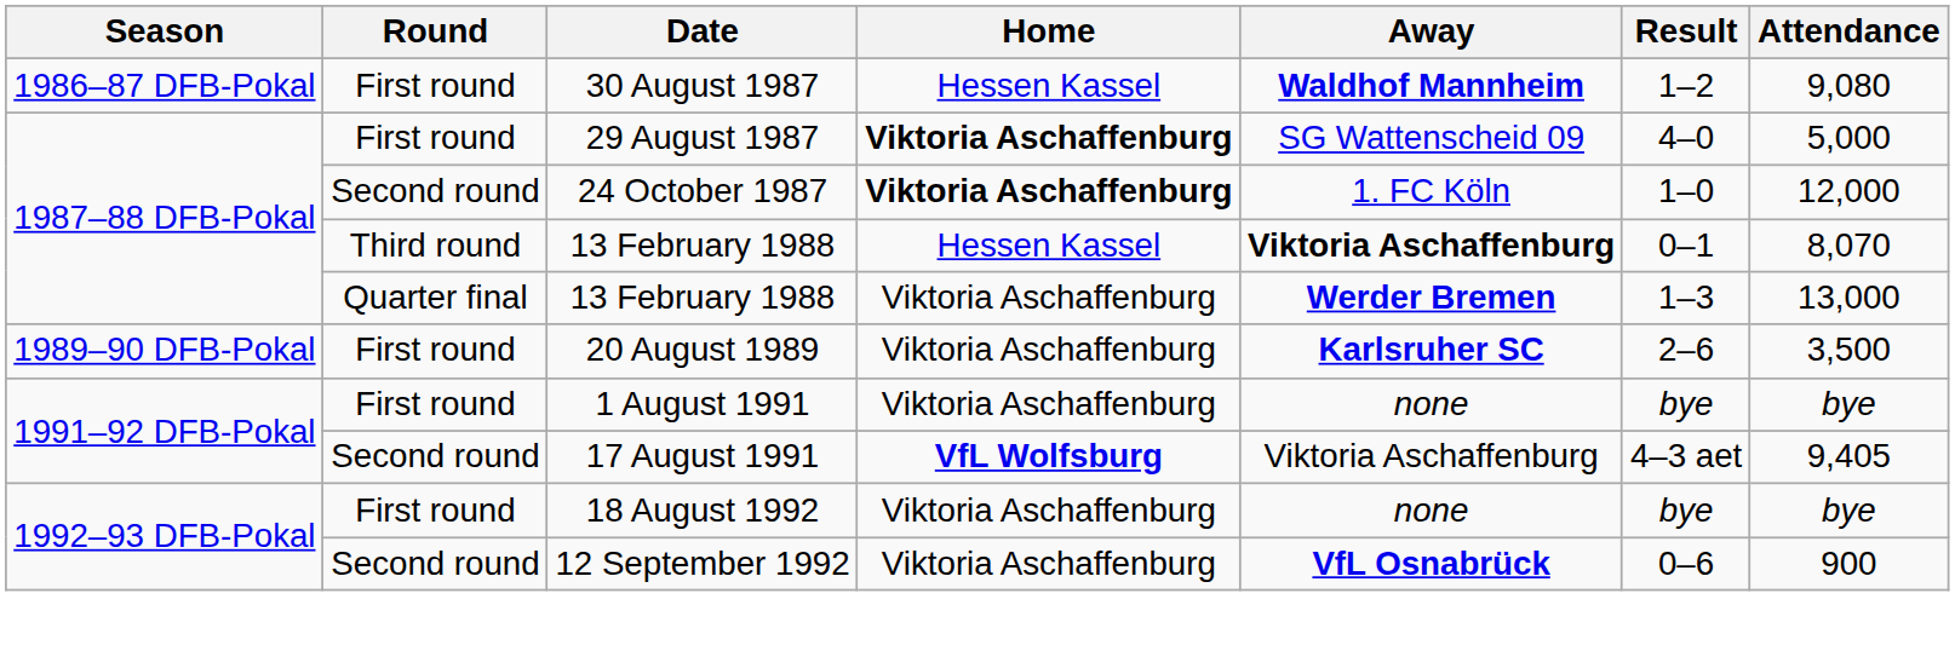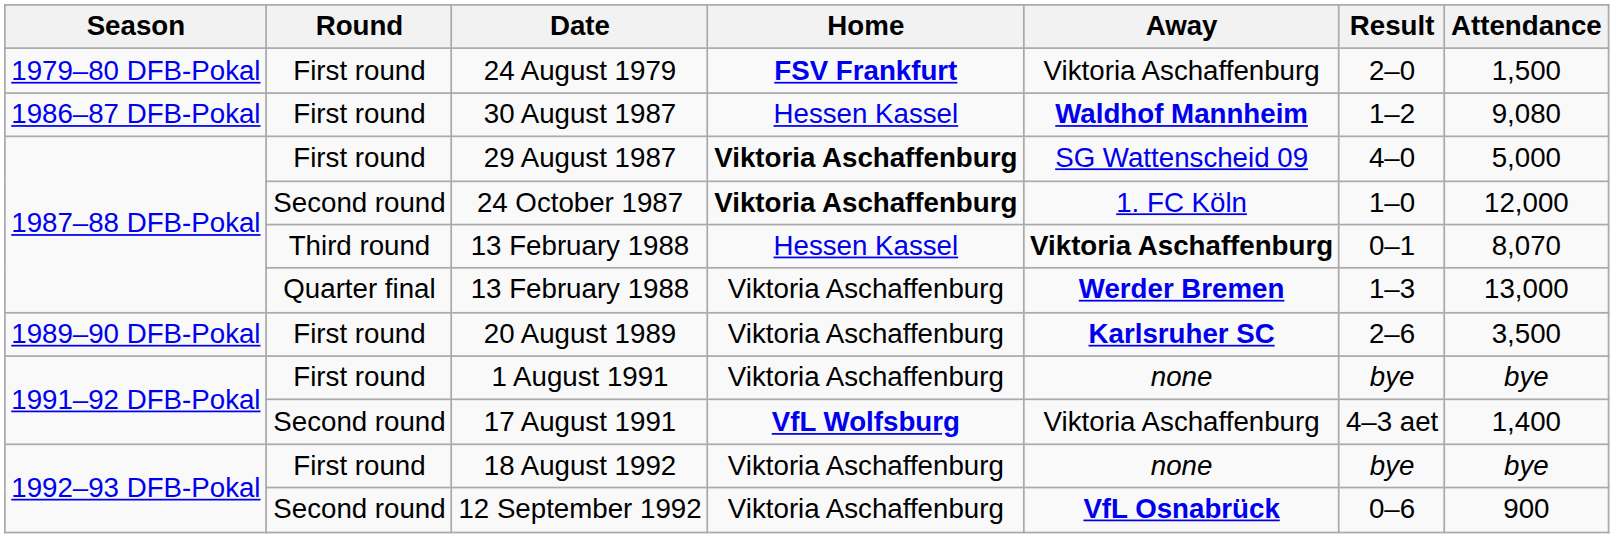 <table class="wikitable">
 <tr>
 <th>Season</th>
 <th>Round</th>
 <th>Date</th>
 <th>Home</th>
 <th>Away</th>
 <th>Result</th>
 <th>Attendance</th>
+</tr>
+<tr align="center">
+<td><a href='#'>1979–80 DFB-Pokal</a></td>
+<td>First round</td>
+<td>24 August 1979</td>
+<td><strong><a href='#'>FSV Frankfurt</a></strong></td>
+<td>Viktoria Aschaffenburg</td>
+<td>2–0</td>
+<td>1,500</td>
 </tr>
 <tr align="center">
 <td><a href='#'>1986–87 DFB-Pokal</a></td>
 <td>First round</td>
 <td>30 August 1987</td>
 <td><a href='#'>Hessen Kassel</a></td>
 <td><strong><a href='#'>Waldhof Mannheim</a></strong></td>
 <td>1–2</td>
 <td>9,080</td>
 </tr>
 <tr align="center">
 <td rowspan=4><a href='#'>1987–88 DFB-Pokal</a></td>
 <td>First round</td>
 <td>29 August 1987</td>
 <td><strong>Viktoria Aschaffenburg</strong></td>
 <td><a href='#'>SG Wattenscheid 09</a></td>
 <td>4–0</td>
 <td>5,000</td>
 </tr>
 <tr align="center">
 <td>Second round</td>
 <td>24 October 1987</td>
 <td><strong>Viktoria Aschaffenburg</strong></td>
 <td><a href='#'>1. FC Köln</a></td>
 <td>1–0</td>
 <td>12,000</td>
 </tr>
 <tr align="center">
 <td>Third round</td>
 <td>13 February 1988</td>
 <td><a href='#'>Hessen Kassel</a></td>
 <td><strong>Viktoria Aschaffenburg</strong></td>
 <td>0–1</td>
 <td>8,070</td>
 </tr>
 <tr align="center">
 <td>Quarter final</td>
 <td>13 February 1988</td>
 <td>Viktoria Aschaffenburg</td>
 <td><strong><a href='#'>Werder Bremen</a></strong></td>
 <td>1–3</td>
 <td>13,000</td>
 </tr>
 <tr align="center">
 <td><a href='#'>1989–90 DFB-Pokal</a></td>
 <td>First round</td>
 <td>20 August 1989</td>
 <td>Viktoria Aschaffenburg</td>
 <td><strong><a href='#'>Karlsruher SC</a></strong></td>
 <td>2–6</td>
 <td>3,500</td>
 </tr>
 <tr align="center">
 <td rowspan=2><a href='#'>1991–92 DFB-Pokal</a></td>
 <td>First round</td>
 <td>1 August 1991</td>
 <td>Viktoria Aschaffenburg</td>
 <td><em>none</em></td>
 <td><em>bye</em></td>
 <td><em>bye</em></td>
 </tr>
 <tr align="center">
 <td>Second round</td>
 <td>17 August 1991</td>
 <td><strong><a href='#'>VfL Wolfsburg</a></strong></td>
 <td>Viktoria Aschaffenburg</td>
 <td>4–3 aet</td>
-<td>9,405</td>
+<td>1,400</td>
 </tr>
 <tr align="center">
 <td rowspan=2><a href='#'>1992–93 DFB-Pokal</a></td>
 <td>First round</td>
 <td>18 August 1992</td>
 <td>Viktoria Aschaffenburg</td>
 <td><em>none</em></td>
 <td><em>bye</em></td>
 <td><em>bye</em></td>
 </tr>
 <tr align="center">
 <td>Second round</td>
 <td>12 September 1992</td>
 <td>Viktoria Aschaffenburg</td>
 <td><strong><a href='#'>VfL Osnabrück</a></strong></td>
 <td>0–6</td>
 <td>900</td>
 </tr>
 </table>
